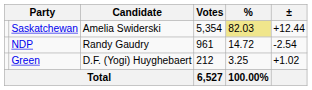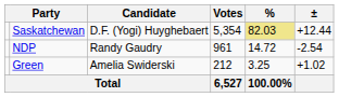 <table class="wikitable">
 <tr>
 <th colspan="2">Party</th>
 <th>Candidate</th>
 <th>Votes</th>
 <th>%</th>
 <th>±</th>
 </tr>
 <tr>
 <td></td>
 <td><a href='#'>Saskatchewan</a></td>
-<td>Amelia Swiderski</td>
+<td>D.F. (Yogi) Huyghebaert</td>
 <td>5,354</td>
 <td style="background: khaki;">82.03</td>
 <td>+12.44</td>
 </tr>
 <tr>
 <td></td>
 <td><a href='#'>NDP</a></td>
 <td>Randy Gaudry</td>
 <td>961</td>
 <td>14.72</td>
 <td>-2.54</td>
 </tr>
 <tr>
 <td></td>
 <td><a href='#'>Green</a></td>
-<td>D.F. (Yogi) Huyghebaert</td>
+<td>Amelia Swiderski</td>
 <td>212</td>
 <td>3.25</td>
 <td>+1.02</td>
 </tr>
 <tr>
 <th colspan="3">Total</th>
 <th>6,527</th>
 <th>100.00%</th>
 <th></th>
 </tr>
 </table>
